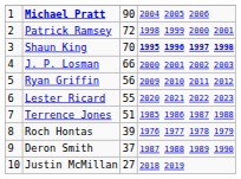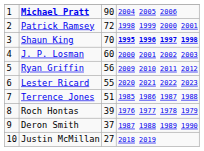 <table class="wikitable">
 <tr>
 </tr>
 <tr>
 <td>1</td>
 <td><strong><a href='#'>Michael Pratt</a></strong></td>
 <td>90</td>
 <td style="font-size:80%;"><a href='#'>2004</a> <a href='#'>2005</a> <a href='#'>2006</a></td>
 </tr>
 <tr>
 <td>2</td>
 <td><a href='#'>Patrick Ramsey</a></td>
 <td>72</td>
 <td style="font-size:80%;"><a href='#'>1998</a> <a href='#'>1999</a> <a href='#'>2000</a> <a href='#'>2001</a></td>
 </tr>
 <tr>
 <td>3</td>
 <td><a href='#'>Shaun King</a></td>
 <td>70</td>
 <td style="font-size:80%;"><strong><a href='#'>1995</a> <a href='#'>1996</a> <a href='#'>1997</a> <a href='#'>1998</a></strong></td>
 </tr>
 <tr>
 <td>4</td>
 <td><a href='#'>J. P. Losman</a></td>
-<td>66</td>
+<td>60</td>
 <td style="font-size:80%;"><a href='#'>2000</a> <a href='#'>2001</a> <a href='#'>2002</a> <a href='#'>2003</a></td>
 </tr>
 <tr>
 <td>5</td>
 <td><a href='#'>Ryan Griffin</a></td>
 <td>56</td>
 <td style="font-size:80%;"><a href='#'>2009</a> <a href='#'>2010</a> <a href='#'>2011</a> <a href='#'>2012</a></td>
 </tr>
 <tr>
 <td>6</td>
 <td><a href='#'>Lester Ricard</a></td>
 <td>55</td>
 <td style="font-size:80%;"><a href='#'>2020</a> <a href='#'>2021</a> <a href='#'>2022</a> <a href='#'>2023</a></td>
 </tr>
 <tr>
 <td>7</td>
 <td><a href='#'>Terrence Jones</a></td>
 <td>51</td>
 <td style="font-size:80%;"><a href='#'>1985</a> <a href='#'>1986</a> <a href='#'>1987</a> <a href='#'>1988</a></td>
 </tr>
 <tr>
 <td>8</td>
 <td>Roch Hontas</td>
 <td>39</td>
 <td style="font-size:80%;"><a href='#'>1976</a> <a href='#'>1977</a> <a href='#'>1978</a> <a href='#'>1979</a></td>
 </tr>
 <tr>
 <td>9</td>
 <td>Deron Smith</td>
 <td>37</td>
 <td style="font-size:80%;"><a href='#'>1987</a> <a href='#'>1988</a> <a href='#'>1989</a> <a href='#'>1990</a></td>
 </tr>
 <tr>
 <td>10</td>
 <td>Justin McMillan</td>
 <td>27</td>
 <td style="font-size:80%;"><a href='#'>2018</a> <a href='#'>2019</a></td>
 </tr>
 </table>
